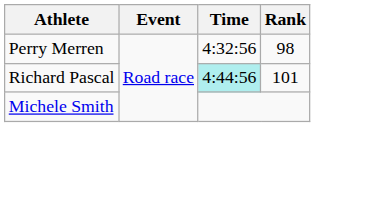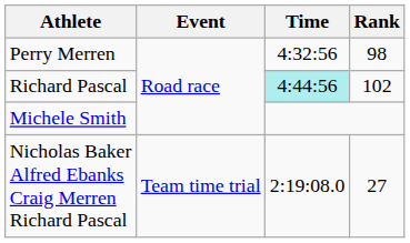 <table class="wikitable" style="font-size:90%">
 <tr>
 <th>Athlete</th>
 <th>Event</th>
 <th>Time</th>
 <th>Rank</th>
 </tr>
 <tr align=center>
 <td align=left>Perry Merren</td>
 <td align=left rowspan=3><a href='#'>Road race</a></td>
 <td>4:32:56</td>
 <td>98</td>
 </tr>
 <tr align=center>
 <td align=left>Richard Pascal</td>
 <td style="background: paleturquoise;">4:44:56</td>
-<td>101</td>
+<td>102</td>
 </tr>
 <tr align=center>
 <td align=left><a href='#'>Michele Smith</a></td>
 <td colspan=2></td>
 </tr>
+<tr align=center>
+<td align=left>Nicholas Baker<br><a href='#'>Alfred Ebanks</a><br><a href='#'>Craig Merren</a><br>Richard Pascal</td>
+<td align=left><a href='#'>Team time trial</a></td>
+<td>2:19:08.0</td>
+<td>27</td>
+</tr>
 </table>
